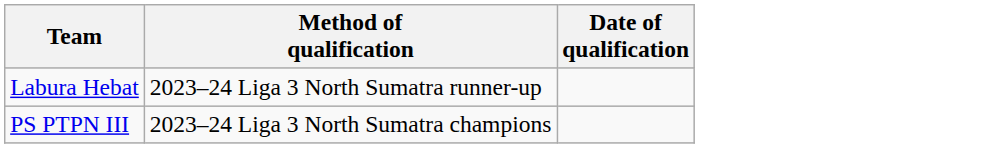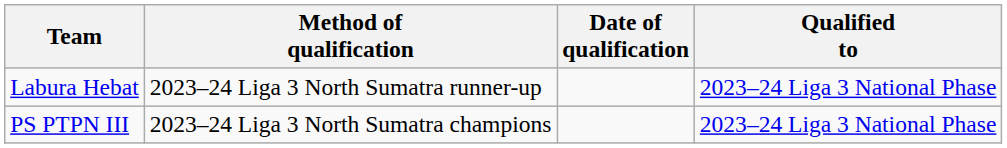 <table class="wikitable sortable" style="text-align: left;">
 <tr>
 <th>Team</th>
 <th>Method of <br> qualification</th>
 <th>Date of <br> qualification</th>
+<th>Qualified <br> to<br></th>
 </tr>
 <tr>
 <td><a href='#'>Labura Hebat</a></td>
 <td {{Sort>2023–24 Liga 3 North Sumatra runner-up</td>
 <td></td>
+<td><a href='#'>2023–24 Liga 3 National Phase</a></td>
 </tr>
 <tr>
 <td><a href='#'>PS PTPN III</a></td>
 <td {{Sort>2023–24 Liga 3 North Sumatra champions</td>
 <td></td>
+<td><a href='#'>2023–24 Liga 3 National Phase</a></td>
 </tr>
 </table>
